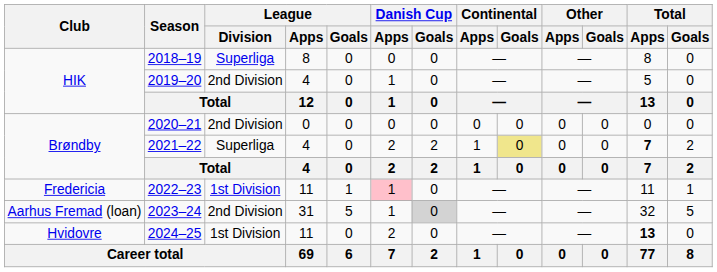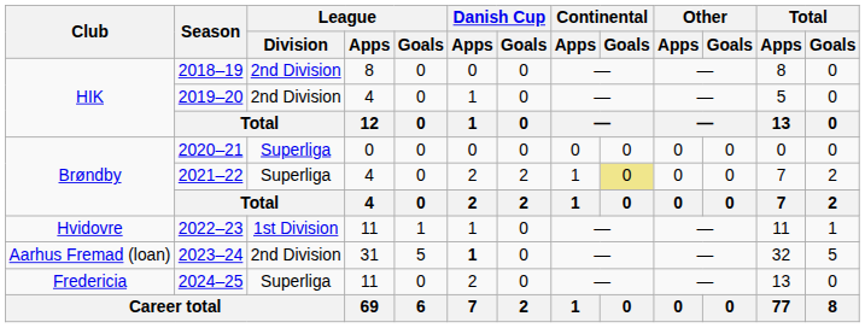 <table class="wikitable" style="text-align:center">
 <tr>
 <th rowspan="2">Club</th>
 <th rowspan="2">Season</th>
 <th colspan="3">League</th>
 <th colspan="2"><a href='#'>Danish Cup</a></th>
 <th colspan="2">Continental</th>
 <th colspan="2">Other</th>
 <th colspan="2">Total</th>
 </tr>
 <tr>
 <th>Division</th>
 <th>Apps</th>
 <th>Goals</th>
 <th>Apps</th>
 <th>Goals</th>
 <th>Apps</th>
 <th>Goals</th>
 <th>Apps</th>
 <th>Goals</th>
 <th>Apps</th>
 <th>Goals</th>
 </tr>
 <tr>
 <td rowspan="3"><a href='#'>HIK</a></td>
 <td><a href='#'>2018–19</a></td>
-<td><a href='#'>Superliga</a></td>
+<td><a href='#'>2nd Division</a></td>
 <td>8</td>
 <td>0</td>
 <td>0</td>
 <td>0</td>
 <td colspan="2">—</td>
 <td colspan="2">—</td>
 <td>8</td>
 <td>0</td>
 </tr>
 <tr>
 <td><a href='#'>2019–20</a></td>
 <td>2nd Division</td>
 <td>4</td>
 <td>0</td>
 <td>1</td>
 <td>0</td>
 <td colspan="2">—</td>
 <td colspan="2">—</td>
 <td>5</td>
 <td>0</td>
 </tr>
 <tr>
 <th colspan="2">Total</th>
 <th>12</th>
 <th>0</th>
 <th>1</th>
 <th>0</th>
 <th colspan="2">—</th>
 <th colspan="2">—</th>
 <th>13</th>
 <th>0</th>
 </tr>
 <tr>
 <td rowspan="3"><a href='#'>Brøndby</a></td>
 <td><a href='#'>2020–21</a></td>
-<td>2nd Division</td>
+<td><a href='#'>Superliga</a></td>
 <td>0</td>
 <td>0</td>
 <td>0</td>
 <td>0</td>
 <td>0</td>
 <td>0</td>
 <td>0</td>
 <td>0</td>
 <td>0</td>
 <td>0</td>
 </tr>
 <tr>
 <td><a href='#'>2021–22</a></td>
 <td>Superliga</td>
 <td>4</td>
 <td>0</td>
 <td>2</td>
 <td>2</td>
 <td>1</td>
 <td style="background: khaki;">0</td>
 <td>0</td>
 <td>0</td>
-<td><strong>7</strong></td>
+<td>7</td>
 <td>2</td>
 </tr>
 <tr>
 <th colspan="2">Total</th>
 <th>4</th>
 <th>0</th>
 <th>2</th>
 <th>2</th>
 <th>1</th>
 <th>0</th>
 <th>0</th>
 <th>0</th>
 <th>7</th>
 <th>2</th>
 </tr>
 <tr>
-<td><a href='#'>Fredericia</a></td>
+<td><a href='#'>Hvidovre</a></td>
 <td><a href='#'>2022–23</a></td>
 <td><a href='#'>1st Division</a></td>
 <td>11</td>
 <td>1</td>
-<td style="background: pink;">1</td>
+<td>1</td>
 <td>0</td>
 <td colspan="2">—</td>
 <td colspan="2">—</td>
 <td>11</td>
 <td>1</td>
 </tr>
 <tr>
 <td><a href='#'>Aarhus Fremad</a> (loan)</td>
 <td><a href='#'>2023–24</a></td>
 <td>2nd Division</td>
 <td>31</td>
 <td>5</td>
-<td>1</td>
-<td style="background: lightgrey;">0</td>
+<td><strong>1</strong></td>
+<td>0</td>
 <td colspan="2">—</td>
 <td colspan="2">—</td>
 <td>32</td>
 <td>5</td>
 </tr>
 <tr>
-<td><a href='#'>Hvidovre</a></td>
+<td><a href='#'>Fredericia</a></td>
 <td><a href='#'>2024–25</a></td>
-<td>1st Division</td>
+<td>Superliga</td>
 <td>11</td>
 <td>0</td>
 <td>2</td>
 <td>0</td>
 <td colspan="2">—</td>
 <td colspan="2">—</td>
-<td><strong>13</strong></td>
+<td>13</td>
 <td>0</td>
 </tr>
 <tr>
 <th colspan="3">Career total</th>
 <th>69</th>
 <th>6</th>
 <th>7</th>
 <th>2</th>
 <th>1</th>
 <th>0</th>
 <th>0</th>
 <th>0</th>
 <th>77</th>
 <th>8</th>
 </tr>
 </table>
